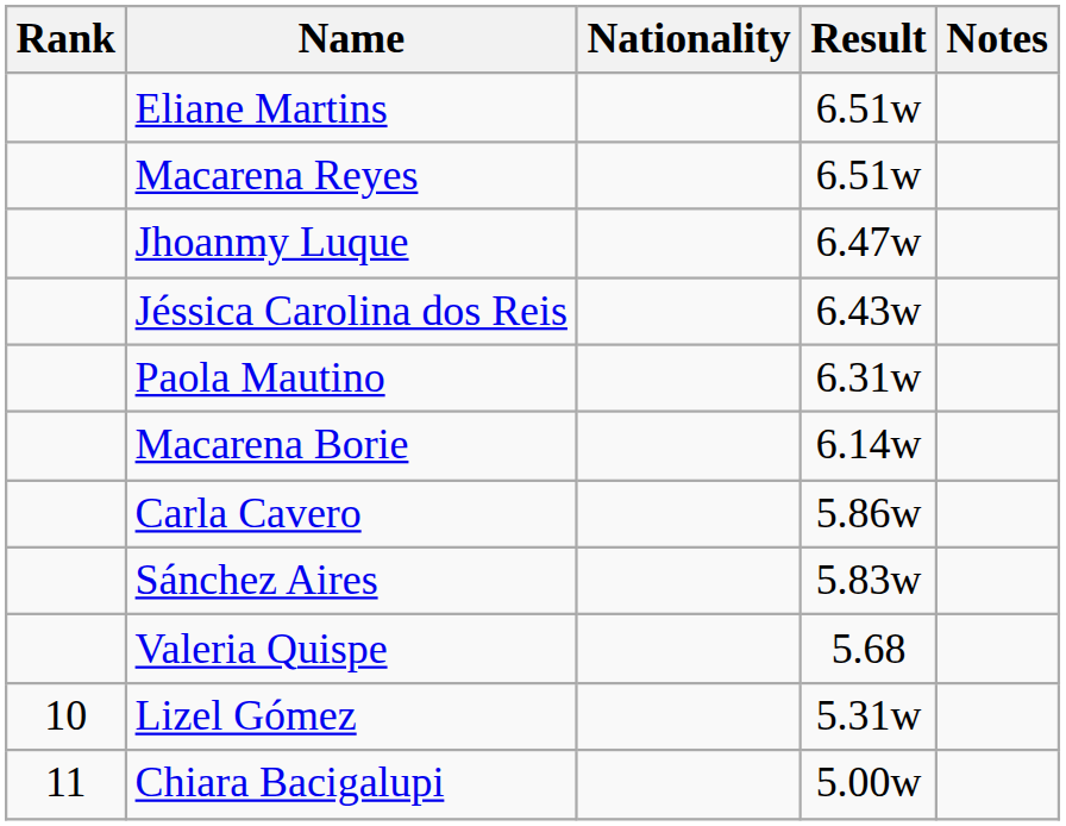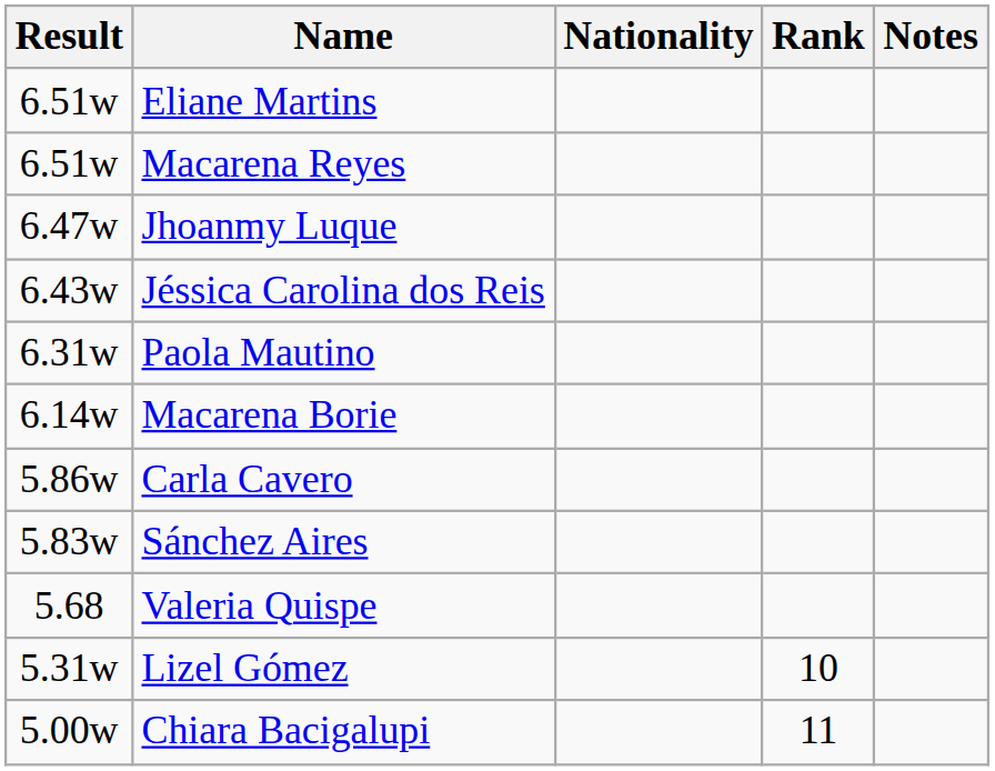 <table class="wikitable sortable" style="text-align:center;font-size=95%">
 <tr>
-<th>Rank</th>
+<th>Result</th>
 <th>Name</th>
 <th>Nationality</th>
-<th>Result</th>
+<th>Rank</th>
 <th>Notes</th>
 </tr>
 <tr>
-<td></td>
+<td>6.51w</td>
 <td align=left><a href='#'>Eliane Martins</a></td>
 <td align=left></td>
-<td>6.51w</td>
+<td></td>
 <td></td>
 </tr>
 <tr>
-<td></td>
+<td>6.51w</td>
 <td align=left><a href='#'>Macarena Reyes</a></td>
 <td align=left></td>
-<td>6.51w</td>
+<td></td>
 <td></td>
 </tr>
 <tr>
-<td></td>
+<td>6.47w</td>
 <td align=left><a href='#'>Jhoanmy Luque</a></td>
 <td align=left></td>
-<td>6.47w</td>
+<td></td>
 <td></td>
 </tr>
 <tr>
-<td></td>
+<td>6.43w</td>
 <td align=left><a href='#'>Jéssica Carolina dos Reis</a></td>
 <td align=left></td>
-<td>6.43w</td>
+<td></td>
 <td></td>
 </tr>
 <tr>
-<td></td>
+<td>6.31w</td>
 <td align=left><a href='#'>Paola Mautino</a></td>
 <td align=left></td>
-<td>6.31w</td>
+<td></td>
 <td></td>
 </tr>
 <tr>
-<td></td>
+<td>6.14w</td>
 <td align=left><a href='#'>Macarena Borie</a></td>
 <td align=left></td>
-<td>6.14w</td>
+<td></td>
 <td></td>
 </tr>
 <tr>
-<td></td>
+<td>5.86w</td>
 <td align=left><a href='#'>Carla Cavero</a></td>
 <td align=left></td>
-<td>5.86w</td>
+<td></td>
 <td></td>
 </tr>
 <tr>
-<td></td>
+<td>5.83w</td>
 <td align=left><a href='#'>Sánchez Aires</a></td>
 <td align=left></td>
-<td>5.83w</td>
+<td></td>
 <td></td>
 </tr>
 <tr>
-<td></td>
+<td>5.68</td>
 <td align=left><a href='#'>Valeria Quispe</a></td>
 <td align=left></td>
-<td>5.68</td>
+<td></td>
 <td></td>
 </tr>
 <tr>
-<td>10</td>
+<td>5.31w</td>
 <td align=left><a href='#'>Lizel Gómez</a></td>
 <td align=left></td>
-<td>5.31w</td>
+<td>10</td>
 <td></td>
 </tr>
 <tr>
-<td>11</td>
+<td>5.00w</td>
 <td align=left><a href='#'>Chiara Bacigalupi</a></td>
 <td align=left></td>
-<td>5.00w</td>
+<td>11</td>
 <td></td>
 </tr>
 </table>
